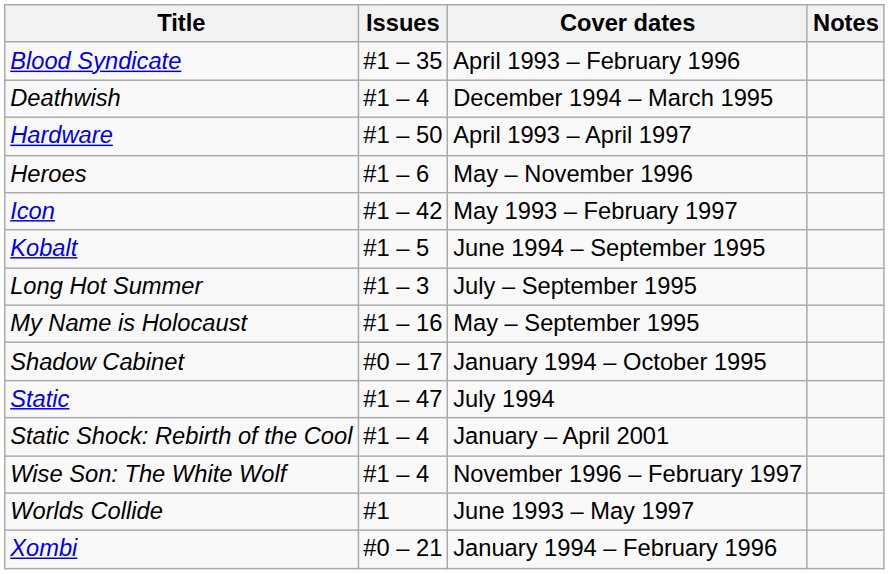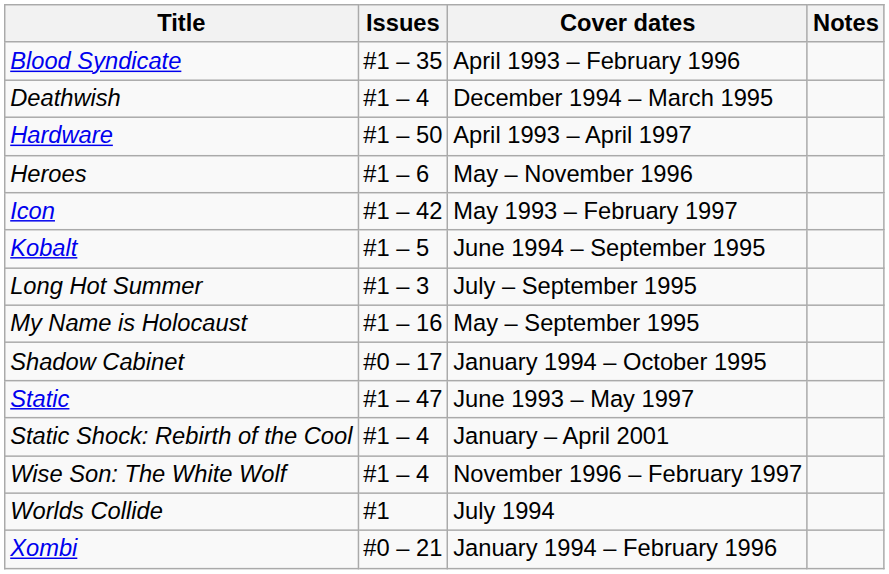 <table class="wikitable">
 <tr>
 <th>Title</th>
 <th>Issues</th>
 <th>Cover dates</th>
 <th>Notes</th>
 </tr>
 <tr>
 <td><em><a href='#'>Blood Syndicate</a></em></td>
 <td>#1 – 35</td>
 <td>April 1993 – February 1996</td>
 <td></td>
 </tr>
 <tr>
 <td><em>Deathwish</em></td>
 <td>#1 – 4</td>
 <td>December 1994 – March 1995</td>
 <td></td>
 </tr>
 <tr>
 <td><em><a href='#'>Hardware</a></em></td>
 <td>#1 – 50</td>
 <td>April 1993 – April 1997</td>
 <td></td>
 </tr>
 <tr>
 <td><em>Heroes</em></td>
 <td>#1 – 6</td>
 <td>May – November 1996</td>
 <td></td>
 </tr>
 <tr>
 <td><em><a href='#'>Icon</a></em></td>
 <td>#1 – 42</td>
 <td>May 1993 – February 1997</td>
 <td></td>
 </tr>
 <tr>
 <td><em><a href='#'>Kobalt</a></em></td>
 <td>#1 – 5</td>
 <td>June 1994 – September 1995</td>
 <td></td>
 </tr>
 <tr>
 <td><em>Long Hot Summer</em></td>
 <td>#1 – 3</td>
 <td>July – September 1995</td>
 <td></td>
 </tr>
 <tr>
 <td><em>My Name is Holocaust</em></td>
 <td>#1 – 16</td>
 <td>May – September 1995</td>
 <td></td>
 </tr>
 <tr>
 <td><em>Shadow Cabinet</em></td>
 <td>#0 – 17</td>
 <td>January 1994 – October 1995</td>
 <td></td>
 </tr>
 <tr>
 <td><em><a href='#'>Static</a></em></td>
 <td>#1 – 47</td>
-<td>July 1994</td>
+<td>June 1993 – May 1997</td>
 <td></td>
 </tr>
 <tr>
 <td><em>Static Shock: Rebirth of the Cool</em></td>
 <td>#1 – 4</td>
 <td>January – April 2001</td>
 <td></td>
 </tr>
 <tr>
 <td><em>Wise Son: The White Wolf</em></td>
 <td>#1 – 4</td>
 <td>November 1996 – February 1997</td>
 <td></td>
 </tr>
 <tr>
 <td><em>Worlds Collide</em></td>
 <td>#1</td>
-<td>June 1993 – May 1997</td>
+<td>July 1994</td>
 <td></td>
 </tr>
 <tr>
 <td><em><a href='#'>Xombi</a></em></td>
 <td>#0 – 21</td>
 <td>January 1994 – February 1996</td>
 <td></td>
 </tr>
 </table>
